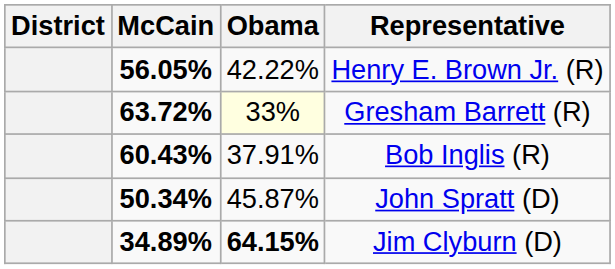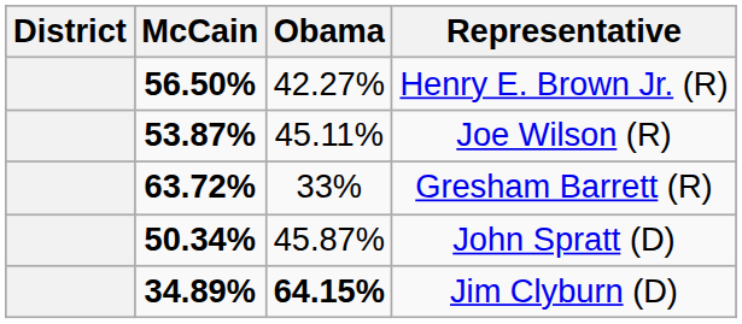 <table class=wikitable>
 <tr>
 <th>District</th>
 <th>McCain</th>
 <th>Obama</th>
 <th>Representative</th>
 </tr>
 <tr align=center>
 <th></th>
-<td><strong>56.05%</strong></td>
-<td>42.22%</td>
+<td><strong>56.50%</strong></td>
+<td>42.27%</td>
 <td><a href='#'>Henry E. Brown Jr.</a> (R)</td>
 </tr>
 <tr align=center>
 <th></th>
-<td><strong>63.72%</strong></td>
-<td style="background: lightyellow;">33%</td>
-<td><a href='#'>Gresham Barrett</a> (R)</td>
+<td><strong>53.87%</strong></td>
+<td>45.11%</td>
+<td><a href='#'>Joe Wilson</a> (R)</td>
 </tr>
 <tr align=center>
 <th></th>
-<td><strong>60.43%</strong></td>
-<td>37.91%</td>
-<td><a href='#'>Bob Inglis</a> (R)</td>
+<td><strong>63.72%</strong></td>
+<td>33%</td>
+<td><a href='#'>Gresham Barrett</a> (R)</td>
 </tr>
 <tr align=center>
 <th></th>
 <td><strong>50.34%</strong></td>
 <td>45.87%</td>
 <td><a href='#'>John Spratt</a> (D)</td>
 </tr>
 <tr align=center>
 <th></th>
 <td><strong>34.89%</strong></td>
 <td><strong>64.15%</strong></td>
 <td><a href='#'>Jim Clyburn</a> (D)</td>
 </tr>
 </table>
